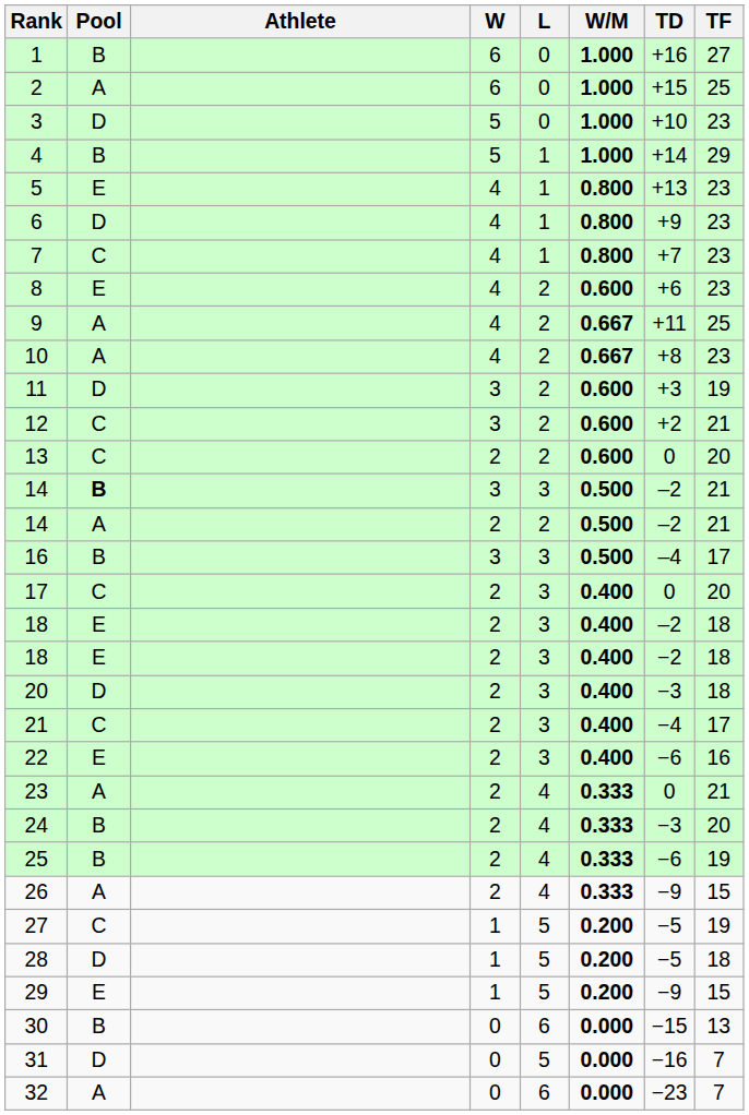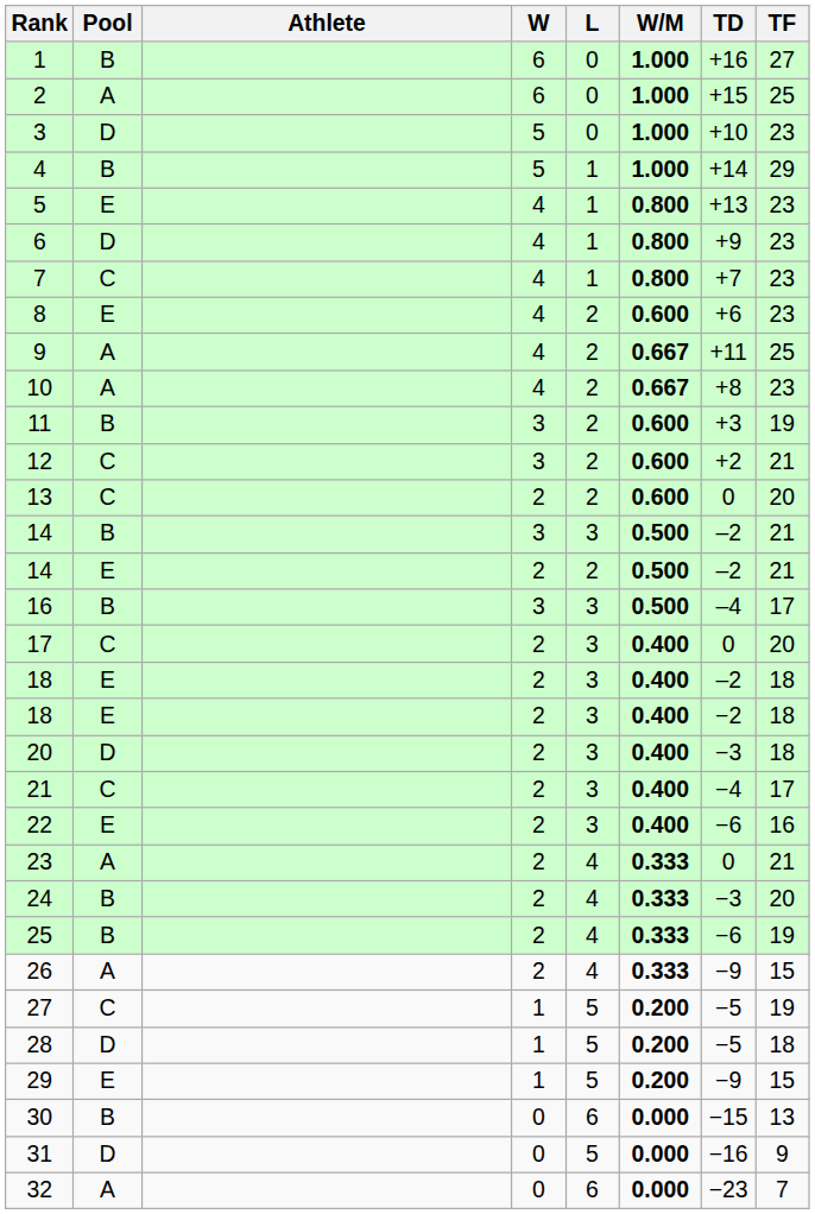 <table class=wikitable style="text-align:center">
 <tr>
 <th width=40>Rank</th>
 <th width=40>Pool</th>
 <th width=250>Athlete</th>
 <th width=30>W</th>
 <th width=30>L</th>
 <th width=50>W/M</th>
 <th width=30>TD</th>
 <th width=30>TF</th>
 </tr>
 <tr bgcolor="ccffcc">
 <td>1</td>
 <td>B</td>
 <td align=left></td>
 <td>6</td>
 <td>0</td>
 <td><strong>1.000</strong></td>
 <td>+16</td>
 <td>27</td>
 </tr>
 <tr bgcolor="ccffcc">
 <td>2</td>
 <td>A</td>
 <td align=left></td>
 <td>6</td>
 <td>0</td>
 <td><strong>1.000</strong></td>
 <td>+15</td>
 <td>25</td>
 </tr>
 <tr bgcolor="ccffcc">
 <td>3</td>
 <td>D</td>
 <td align=left></td>
 <td>5</td>
 <td>0</td>
 <td><strong>1.000</strong></td>
 <td>+10</td>
 <td>23</td>
 </tr>
 <tr bgcolor="ccffcc">
 <td>4</td>
 <td>B</td>
 <td align=left></td>
 <td>5</td>
 <td>1</td>
 <td><strong>1.000</strong></td>
 <td>+14</td>
 <td>29</td>
 </tr>
 <tr bgcolor="ccffcc">
 <td>5</td>
 <td>E</td>
 <td align=left></td>
 <td>4</td>
 <td>1</td>
 <td><strong>0.800</strong></td>
 <td>+13</td>
 <td>23</td>
 </tr>
 <tr bgcolor="ccffcc">
 <td>6</td>
 <td>D</td>
 <td align=left></td>
 <td>4</td>
 <td>1</td>
 <td><strong>0.800</strong></td>
 <td>+9</td>
 <td>23</td>
 </tr>
 <tr bgcolor="ccffcc">
 <td>7</td>
 <td>C</td>
 <td align=left></td>
 <td>4</td>
 <td>1</td>
 <td><strong>0.800</strong></td>
 <td>+7</td>
 <td>23</td>
 </tr>
 <tr bgcolor="ccffcc">
 <td>8</td>
 <td>E</td>
 <td align=left></td>
 <td>4</td>
 <td>2</td>
 <td><strong>0.600</strong></td>
 <td>+6</td>
 <td>23</td>
 </tr>
 <tr bgcolor="ccffcc">
 <td>9</td>
 <td>A</td>
 <td align=left></td>
 <td>4</td>
 <td>2</td>
 <td><strong>0.667</strong></td>
 <td>+11</td>
 <td>25</td>
 </tr>
 <tr bgcolor="ccffcc">
 <td>10</td>
 <td>A</td>
 <td align=left></td>
 <td>4</td>
 <td>2</td>
 <td><strong>0.667</strong></td>
 <td>+8</td>
 <td>23</td>
 </tr>
 <tr bgcolor="ccffcc">
 <td>11</td>
-<td>D</td>
+<td>B</td>
 <td align=left></td>
 <td>3</td>
 <td>2</td>
 <td><strong>0.600</strong></td>
 <td>+3</td>
 <td>19</td>
 </tr>
 <tr bgcolor="ccffcc">
 <td>12</td>
 <td>C</td>
 <td align=left></td>
 <td>3</td>
 <td>2</td>
 <td><strong>0.600</strong></td>
 <td>+2</td>
 <td>21</td>
 </tr>
 <tr bgcolor="ccffcc">
 <td>13</td>
 <td>C</td>
 <td align=left></td>
 <td>2</td>
 <td>2</td>
 <td><strong>0.600</strong></td>
 <td>0</td>
 <td>20</td>
 </tr>
 <tr bgcolor="ccffcc">
 <td>14</td>
-<td><strong>B</strong></td>
+<td>B</td>
 <td align=left></td>
 <td>3</td>
 <td>3</td>
 <td><strong>0.500</strong></td>
 <td>–2</td>
 <td>21</td>
 </tr>
 <tr bgcolor="ccffcc">
 <td>14</td>
-<td>A</td>
+<td>E</td>
 <td align=left></td>
 <td>2</td>
 <td>2</td>
 <td><strong>0.500</strong></td>
 <td>–2</td>
 <td>21</td>
 </tr>
 <tr bgcolor="ccffcc">
 <td>16</td>
 <td>B</td>
 <td align=left></td>
 <td>3</td>
 <td>3</td>
 <td><strong>0.500</strong></td>
 <td>–4</td>
 <td>17</td>
 </tr>
 <tr bgcolor="ccffcc">
 <td>17</td>
 <td>C</td>
 <td align=left></td>
 <td>2</td>
 <td>3</td>
 <td><strong>0.400</strong></td>
 <td>0</td>
 <td>20</td>
 </tr>
 <tr bgcolor="ccffcc">
 <td>18</td>
 <td>E</td>
 <td align=left></td>
 <td>2</td>
 <td>3</td>
 <td><strong>0.400</strong></td>
 <td>–2</td>
 <td>18</td>
 </tr>
 <tr bgcolor="ccffcc">
 <td>18</td>
 <td>E</td>
 <td align=left></td>
 <td>2</td>
 <td>3</td>
 <td><strong>0.400</strong></td>
 <td>−2</td>
 <td>18</td>
 </tr>
 <tr bgcolor="ccffcc">
 <td>20</td>
 <td>D</td>
 <td align=left></td>
 <td>2</td>
 <td>3</td>
 <td><strong>0.400</strong></td>
 <td>−3</td>
 <td>18</td>
 </tr>
 <tr bgcolor="ccffcc">
 <td>21</td>
 <td>C</td>
 <td align=left></td>
 <td>2</td>
 <td>3</td>
 <td><strong>0.400</strong></td>
 <td>−4</td>
 <td>17</td>
 </tr>
 <tr bgcolor="ccffcc">
 <td>22</td>
 <td>E</td>
 <td align=left></td>
 <td>2</td>
 <td>3</td>
 <td><strong>0.400</strong></td>
 <td>−6</td>
 <td>16</td>
 </tr>
 <tr bgcolor="ccffcc">
 <td>23</td>
 <td>A</td>
 <td align=left></td>
 <td>2</td>
 <td>4</td>
 <td><strong>0.333</strong></td>
 <td>0</td>
 <td>21</td>
 </tr>
 <tr bgcolor="ccffcc">
 <td>24</td>
 <td>B</td>
 <td align=left></td>
 <td>2</td>
 <td>4</td>
 <td><strong>0.333</strong></td>
 <td>−3</td>
 <td>20</td>
 </tr>
 <tr bgcolor="ccffcc">
 <td>25</td>
 <td>B</td>
 <td align=left></td>
 <td>2</td>
 <td>4</td>
 <td><strong>0.333</strong></td>
 <td>−6</td>
 <td>19</td>
 </tr>
 <tr>
 <td>26</td>
 <td>A</td>
 <td align=left></td>
 <td>2</td>
 <td>4</td>
 <td><strong>0.333</strong></td>
 <td>−9</td>
 <td>15</td>
 </tr>
 <tr>
 <td>27</td>
 <td>C</td>
 <td align=left></td>
 <td>1</td>
 <td>5</td>
 <td><strong>0.200</strong></td>
 <td>−5</td>
 <td>19</td>
 </tr>
 <tr>
 <td>28</td>
 <td>D</td>
 <td align=left></td>
 <td>1</td>
 <td>5</td>
 <td><strong>0.200</strong></td>
 <td>−5</td>
 <td>18</td>
 </tr>
 <tr>
 <td>29</td>
 <td>E</td>
 <td align=left></td>
 <td>1</td>
 <td>5</td>
 <td><strong>0.200</strong></td>
 <td>−9</td>
 <td>15</td>
 </tr>
 <tr>
 <td>30</td>
 <td>B</td>
 <td align=left></td>
 <td>0</td>
 <td>6</td>
 <td><strong>0.000</strong></td>
 <td>−15</td>
 <td>13</td>
 </tr>
 <tr>
 <td>31</td>
 <td>D</td>
 <td align=left></td>
 <td>0</td>
 <td>5</td>
 <td><strong>0.000</strong></td>
 <td>−16</td>
-<td>7</td>
+<td>9</td>
 </tr>
 <tr>
 <td>32</td>
 <td>A</td>
 <td align=left></td>
 <td>0</td>
 <td>6</td>
 <td><strong>0.000</strong></td>
 <td>−23</td>
 <td>7</td>
 </tr>
 </table>
